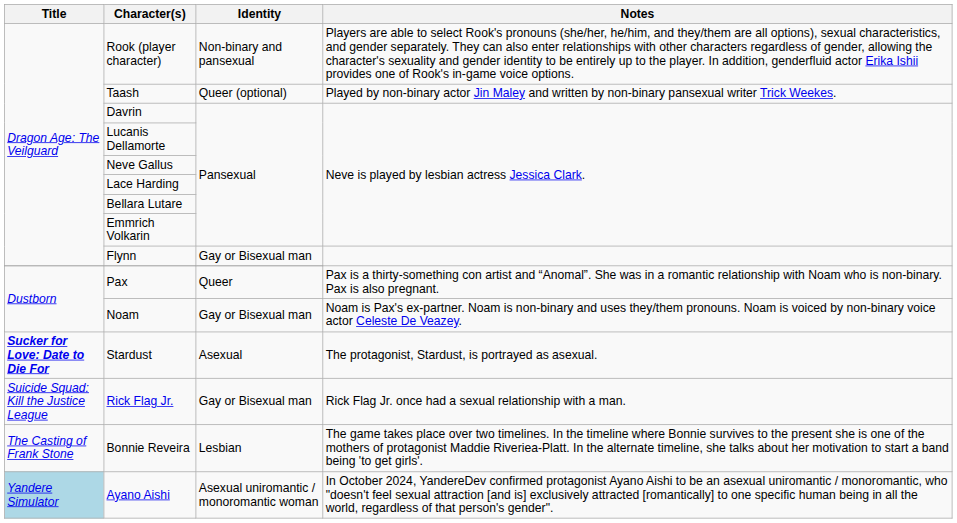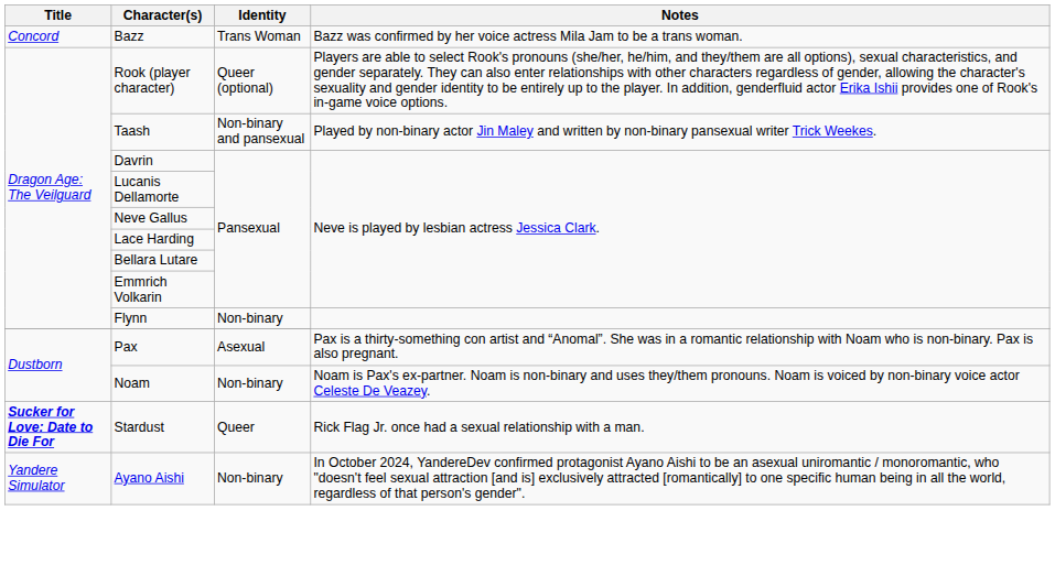 <table class="wikitable sortable">
 <tr>
 <th>Title</th>
 <th>Character(s)</th>
 <th>Identity</th>
 <th>Notes</th>
 </tr>
 <tr>
+<td><em><a href='#'>Concord</a></em></td>
+<td>Bazz</td>
+<td>Trans Woman</td>
+<td>Bazz was confirmed by her voice actress Mila Jam to be a trans woman. </td>
+</tr>
+<tr>
 <td rowspan="9"><em><a href='#'>Dragon Age: The Veilguard</a></em></td>
 <td>Rook (player character)</td>
-<td>Non-binary  and pansexual</td>
+<td>Queer (optional)</td>
 <td>Players are able to select Rook's pronouns (she/her, he/him, and they/them are all options), sexual characteristics, and gender separately. They can also enter relationships with other characters regardless of gender, allowing the character's sexuality and gender identity to be entirely up to the player. In addition, genderfluid actor <a href='#'>Erika Ishii</a> provides one of Rook's in-game voice options.</td>
 </tr>
 <tr>
 <td>Taash</td>
-<td>Queer (optional)</td>
+<td>Non-binary  and pansexual</td>
 <td>Played by non-binary actor <a href='#'>Jin Maley</a> and written by non-binary pansexual writer <a href='#'>Trick Weekes</a>.</td>
 </tr>
 <tr>
 <td>Davrin</td>
 <td rowspan="6">Pansexual</td>
 <td rowspan="6">Neve is played by lesbian actress <a href='#'>Jessica Clark</a>.</td>
 </tr>
 <tr>
 <td>Lucanis Dellamorte</td>
 </tr>
 <tr>
 <td>Neve Gallus</td>
 </tr>
 <tr>
 <td>Lace Harding</td>
 </tr>
 <tr>
 <td>Bellara Lutare</td>
 </tr>
 <tr>
 <td>Emmrich Volkarin</td>
 </tr>
 <tr>
 <td>Flynn</td>
-<td>Gay or Bisexual man</td>
+<td>Non-binary</td>
 </tr>
 <tr>
 </tr>
 <tr>
 <td rowspan="2"><em><a href='#'>Dustborn</a></em></td>
 <td>Pax</td>
-<td>Queer</td>
+<td>Asexual</td>
 <td>Pax is a thirty-something con artist and “Anomal”. She was in a romantic relationship with Noam who is non-binary. Pax is also pregnant.</td>
 </tr>
 <tr>
 <td>Noam</td>
-<td>Gay or Bisexual man</td>
+<td>Non-binary</td>
 <td>Noam is Pax's ex-partner. Noam is non-binary and uses they/them pronouns. Noam is voiced by non-binary voice actor <a href='#'>Celeste De Veazey</a>.</td>
 </tr>
 <tr>
 <td><strong><em><a href='#'>Sucker for Love: Date to Die For</a></em></strong></td>
 <td>Stardust</td>
-<td>Asexual</td>
-<td>The protagonist, Stardust, is portrayed as asexual.</td>
-</tr>
-<tr>
-<td><em><a href='#'>Suicide Squad: Kill the Justice League</a></em></td>
-<td><a href='#'>Rick Flag Jr.</a></td>
-<td>Gay or Bisexual man</td>
+<td>Queer</td>
 <td>Rick Flag Jr. once had a sexual relationship with a man.</td>
 </tr>
 <tr>
-<td><em><a href='#'>The Casting of Frank Stone</a></em></td>
-<td>Bonnie Reveira</td>
-<td>Lesbian</td>
-<td>The game takes place over two timelines. In the timeline where Bonnie survives to the present she is one of the mothers of protagonist Maddie Riveriea-Platt. In the alternate timeline, she talks about her motivation to start a band being 'to get girls'.</td>
-</tr>
-<tr>
-<td style="background: lightblue;"><em><a href='#'>Yandere Simulator</a></em></td>
+<td><em><a href='#'>Yandere Simulator</a></em></td>
 <td><a href='#'>Ayano Aishi</a></td>
-<td>Asexual uniromantic / monoromantic woman</td>
+<td>Non-binary</td>
 <td>In October 2024, YandereDev confirmed protagonist Ayano Aishi to be an asexual uniromantic / monoromantic, who "doesn't feel sexual attraction [and is] exclusively attracted [romantically] to one specific human being in all the world, regardless of that person's gender".</td>
 </tr>
 </table>
